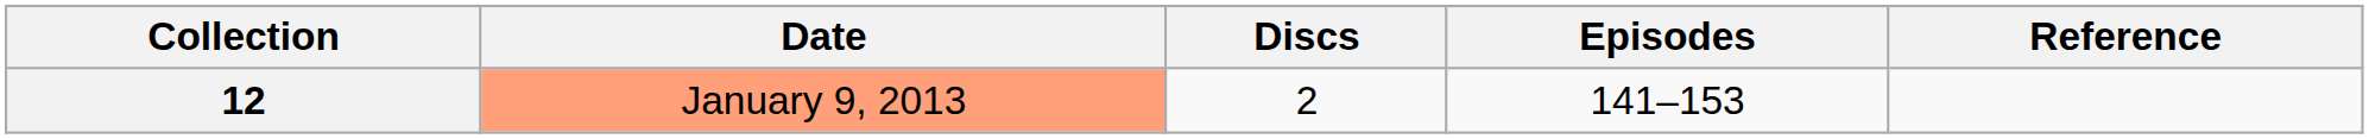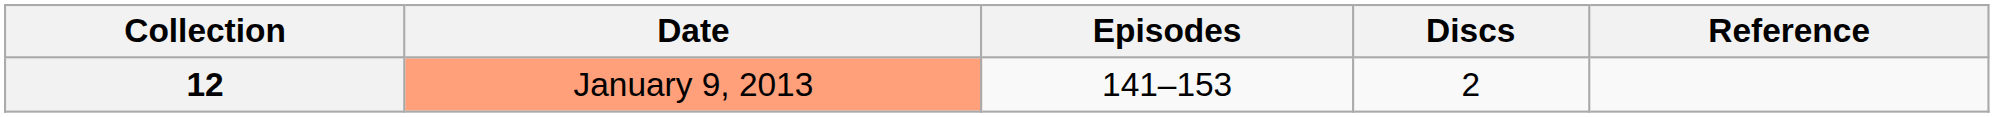 <table class="wikitable" style="text-align: center; width: 60%;">
 <tr>
 <th scope="col" 175px;>Collection</th>
 <th scope="col" 125px;>Date</th>
+<th scope="col">Episodes</th>
 <th scope="col">Discs</th>
-<th scope="col">Episodes</th>
 <th scope="col">Reference</th>
 </tr>
 <tr>
 <th scope="row">12</th>
 <td style="background: lightsalmon;">January 9, 2013</td>
+<td>141–153</td>
 <td>2</td>
-<td>141–153</td>
 <td></td>
 </tr>
 </table>
